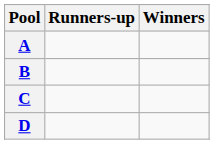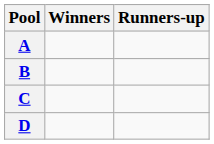 <table class=wikitable>
 <tr>
 <th>Pool</th>
+<th>Winners</th>
 <th>Runners-up</th>
-<th>Winners</th>
 </tr>
 <tr>
 <th><a href='#'>A</a></th>
 <td></td>
 <td></td>
 </tr>
 <tr>
 <th><a href='#'>B</a></th>
 <td></td>
 <td></td>
 </tr>
 <tr>
 <th><a href='#'>C</a></th>
 <td></td>
 <td></td>
 </tr>
 <tr>
 <th><a href='#'>D</a></th>
 <td></td>
 <td></td>
 </tr>
 </table>
